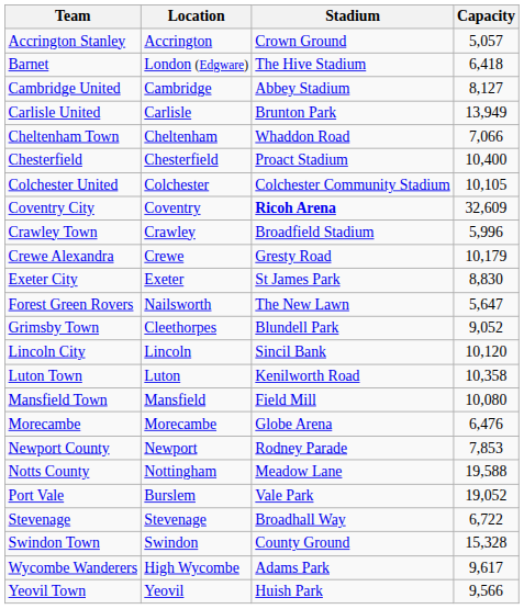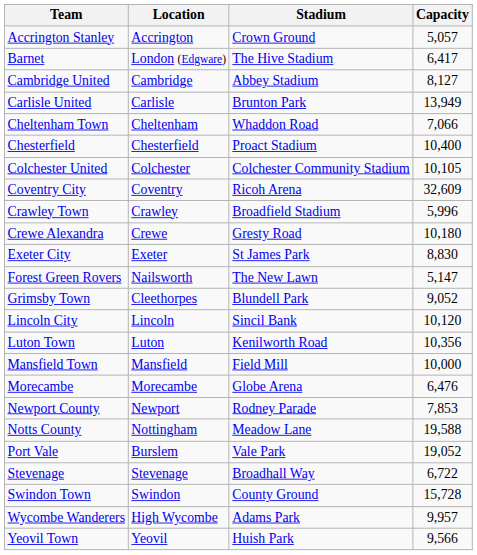 <table class="wikitable sortable">
 <tr>
 <th>Team</th>
 <th>Location</th>
 <th>Stadium</th>
 <th>Capacity</th>
 </tr>
 <tr>
 <td><a href='#'>Accrington Stanley</a></td>
 <td><a href='#'>Accrington</a></td>
 <td><a href='#'>Crown Ground</a></td>
 <td align="center">5,057</td>
 </tr>
 <tr>
 <td><a href='#'>Barnet</a></td>
 <td><a href='#'>London</a> <small>(<a href='#'>Edgware</a>)</small></td>
 <td><a href='#'>The Hive Stadium</a></td>
-<td align="center">6,418</td>
+<td align="center">6,417</td>
 </tr>
 <tr>
 <td><a href='#'>Cambridge United</a></td>
 <td><a href='#'>Cambridge</a></td>
 <td><a href='#'>Abbey Stadium</a></td>
 <td align="center">8,127</td>
 </tr>
 <tr>
 <td><a href='#'>Carlisle United</a></td>
 <td><a href='#'>Carlisle</a></td>
 <td><a href='#'>Brunton Park</a></td>
 <td align="center">13,949</td>
 </tr>
 <tr>
 <td><a href='#'>Cheltenham Town</a></td>
 <td><a href='#'>Cheltenham</a></td>
 <td><a href='#'>Whaddon Road</a></td>
 <td align="center">7,066</td>
 </tr>
 <tr>
 <td><a href='#'>Chesterfield</a></td>
 <td><a href='#'>Chesterfield</a></td>
 <td><a href='#'>Proact Stadium</a></td>
 <td align="center">10,400</td>
 </tr>
 <tr>
 <td><a href='#'>Colchester United</a></td>
 <td><a href='#'>Colchester</a></td>
 <td><a href='#'>Colchester Community Stadium</a></td>
 <td align="center">10,105</td>
 </tr>
 <tr>
 <td><a href='#'>Coventry City</a></td>
 <td><a href='#'>Coventry</a></td>
-<td><strong><a href='#'>Ricoh Arena</a></strong></td>
+<td><a href='#'>Ricoh Arena</a></td>
 <td align="center">32,609</td>
 </tr>
 <tr>
 <td><a href='#'>Crawley Town</a></td>
 <td><a href='#'>Crawley</a></td>
 <td><a href='#'>Broadfield Stadium</a></td>
 <td align="center">5,996</td>
 </tr>
 <tr>
 <td><a href='#'>Crewe Alexandra</a></td>
 <td><a href='#'>Crewe</a></td>
 <td><a href='#'>Gresty Road</a></td>
-<td align="center">10,179</td>
+<td align="center">10,180</td>
 </tr>
 <tr>
 <td><a href='#'>Exeter City</a></td>
 <td><a href='#'>Exeter</a></td>
 <td><a href='#'>St James Park</a></td>
 <td align="center">8,830</td>
 </tr>
 <tr>
 <td><a href='#'>Forest Green Rovers</a></td>
 <td><a href='#'>Nailsworth</a></td>
 <td><a href='#'>The New Lawn</a></td>
-<td align="center">5,647</td>
+<td align="center">5,147</td>
 </tr>
 <tr>
 <td><a href='#'>Grimsby Town</a></td>
 <td><a href='#'>Cleethorpes</a></td>
 <td><a href='#'>Blundell Park</a></td>
 <td align="center">9,052</td>
 </tr>
 <tr>
 <td><a href='#'>Lincoln City</a></td>
 <td><a href='#'>Lincoln</a></td>
 <td><a href='#'>Sincil Bank</a></td>
 <td align="center">10,120</td>
 </tr>
 <tr>
 <td><a href='#'>Luton Town</a></td>
 <td><a href='#'>Luton</a></td>
 <td><a href='#'>Kenilworth Road</a></td>
-<td align="center">10,358</td>
+<td align="center">10,356</td>
 </tr>
 <tr>
 <td><a href='#'>Mansfield Town</a></td>
 <td><a href='#'>Mansfield</a></td>
 <td><a href='#'>Field Mill</a></td>
-<td align="center">10,080</td>
+<td align="center">10,000</td>
 </tr>
 <tr>
 <td><a href='#'>Morecambe</a></td>
 <td><a href='#'>Morecambe</a></td>
 <td><a href='#'>Globe Arena</a></td>
 <td align="center">6,476</td>
 </tr>
 <tr>
 <td><a href='#'>Newport County</a></td>
 <td><a href='#'>Newport</a></td>
 <td><a href='#'>Rodney Parade</a></td>
 <td align="center">7,853</td>
 </tr>
 <tr>
 <td><a href='#'>Notts County</a></td>
 <td><a href='#'>Nottingham</a></td>
 <td><a href='#'>Meadow Lane</a></td>
 <td align="center">19,588</td>
 </tr>
 <tr>
 <td><a href='#'>Port Vale</a></td>
 <td><a href='#'>Burslem</a></td>
 <td><a href='#'>Vale Park</a></td>
 <td align="center">19,052</td>
 </tr>
 <tr>
 <td><a href='#'>Stevenage</a></td>
 <td><a href='#'>Stevenage</a></td>
 <td><a href='#'>Broadhall Way</a></td>
 <td align="center">6,722</td>
 </tr>
 <tr>
 <td><a href='#'>Swindon Town</a></td>
 <td><a href='#'>Swindon</a></td>
 <td><a href='#'>County Ground</a></td>
-<td align="center">15,328</td>
+<td align="center">15,728</td>
 </tr>
 <tr>
 <td><a href='#'>Wycombe Wanderers</a></td>
 <td><a href='#'>High Wycombe</a></td>
 <td><a href='#'>Adams Park</a></td>
-<td align="center">9,617</td>
+<td align="center">9,957</td>
 </tr>
 <tr>
 <td><a href='#'>Yeovil Town</a></td>
 <td><a href='#'>Yeovil</a></td>
 <td><a href='#'>Huish Park</a></td>
 <td align="center">9,566</td>
 </tr>
 </table>
